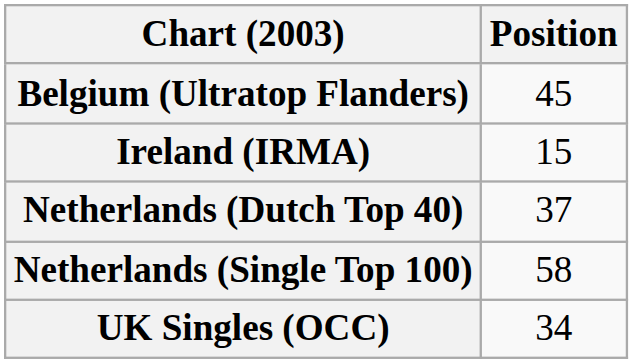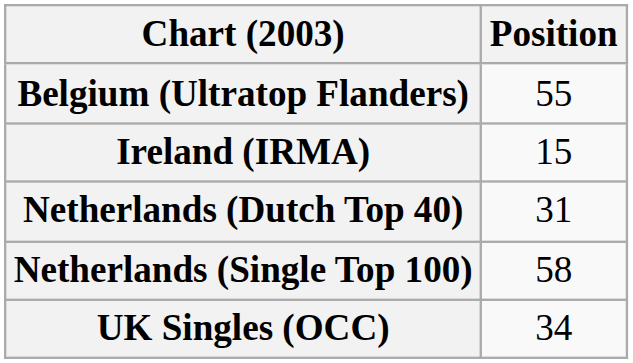 <table class="wikitable sortable plainrowheaders" style="text-align:center">
 <tr>
 <th scope="col">Chart (2003)</th>
 <th scope="col">Position</th>
 </tr>
 <tr>
 <th scope="row">Belgium (Ultratop Flanders)</th>
-<td>45</td>
+<td>55</td>
 </tr>
 <tr>
 <th scope="row">Ireland (IRMA)</th>
 <td>15</td>
 </tr>
 <tr>
 <th scope="row">Netherlands (Dutch Top 40)</th>
-<td>37</td>
+<td>31</td>
 </tr>
 <tr>
 <th scope="row">Netherlands (Single Top 100)</th>
 <td>58</td>
 </tr>
 <tr>
 <th scope="row">UK Singles (OCC)</th>
 <td>34</td>
 </tr>
 </table>
